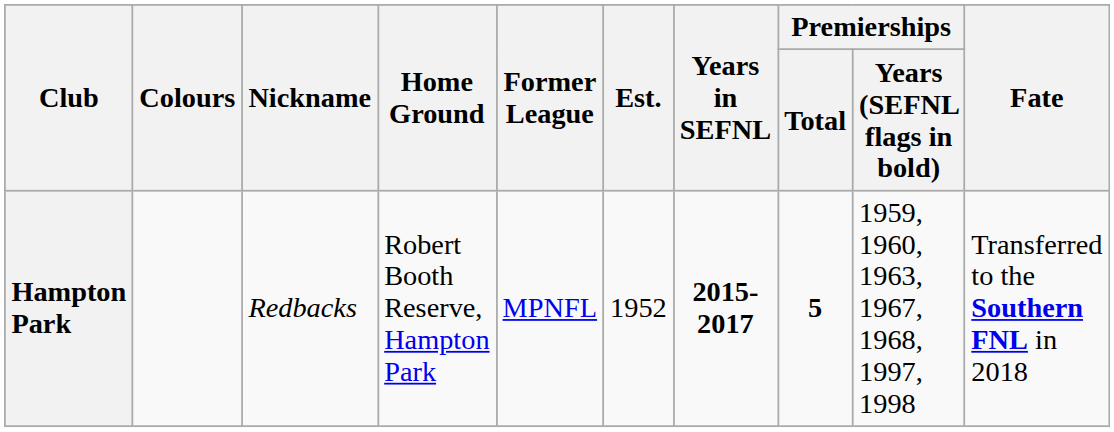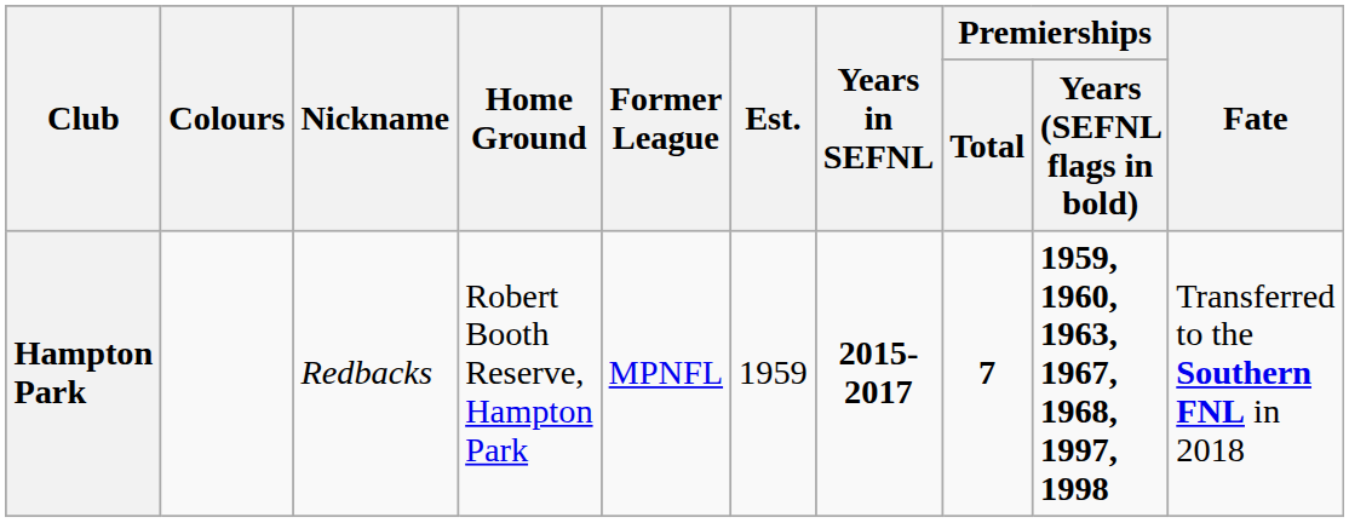 <table class="wikitable sortable"   style="text-align:center; width:100%">
 <tr>
 <th rowspan="2">Club</th>
 <th rowspan="2">Colours</th>
 <th rowspan="2">Nickname</th>
 <th rowspan="2">Home Ground</th>
 <th rowspan="2">Former League</th>
 <th rowspan="2">Est.</th>
 <th rowspan="2">Years in SEFNL</th>
 <th colspan="2">Premierships</th>
 <th rowspan="2">Fate</th>
 </tr>
 <tr>
 <th>Total</th>
 <th>Years (SEFNL flags in bold)</th>
 </tr>
 <tr>
 <th style="text-align:left">Hampton Park</th>
 <td></td>
 <td align="left"><em>Redbacks</em></td>
 <td align="left">Robert Booth Reserve, <a href='#'>Hampton Park</a></td>
 <td><a href='#'>MPNFL</a></td>
-<td>1952</td>
+<td>1959</td>
 <td><strong>2015-2017</strong></td>
-<td><strong>5</strong></td>
-<td align="left">1959, 1960, 1963, 1967, 1968, 1997, 1998</td>
+<td><strong>7</strong></td>
+<td align="left"><strong>1959, 1960, 1963, 1967, 1968, 1997, 1998</strong></td>
 <td align="left">Transferred to the <a href='#'><strong>Southern FNL</strong></a> in 2018</td>
 </tr>
 </table>
